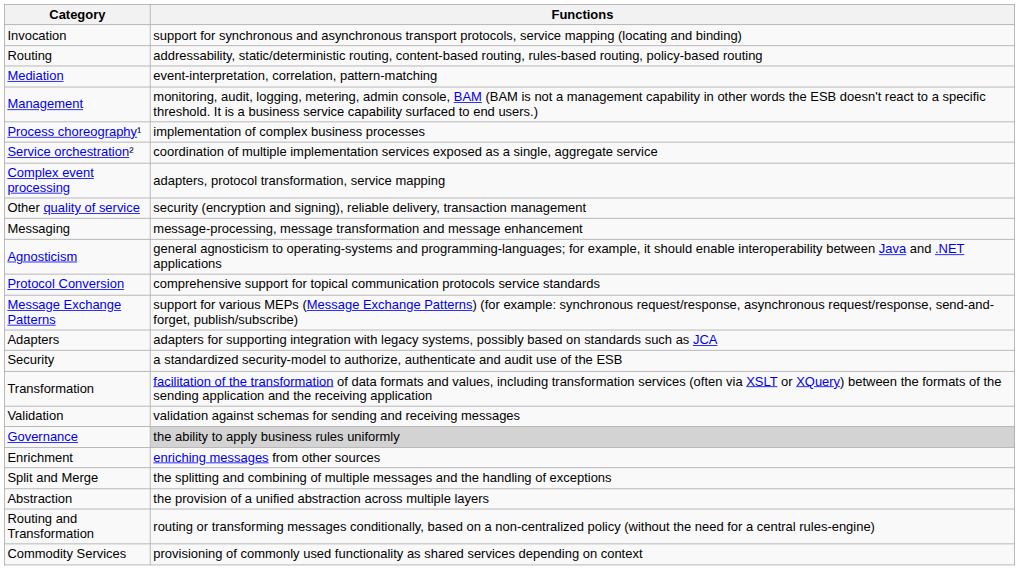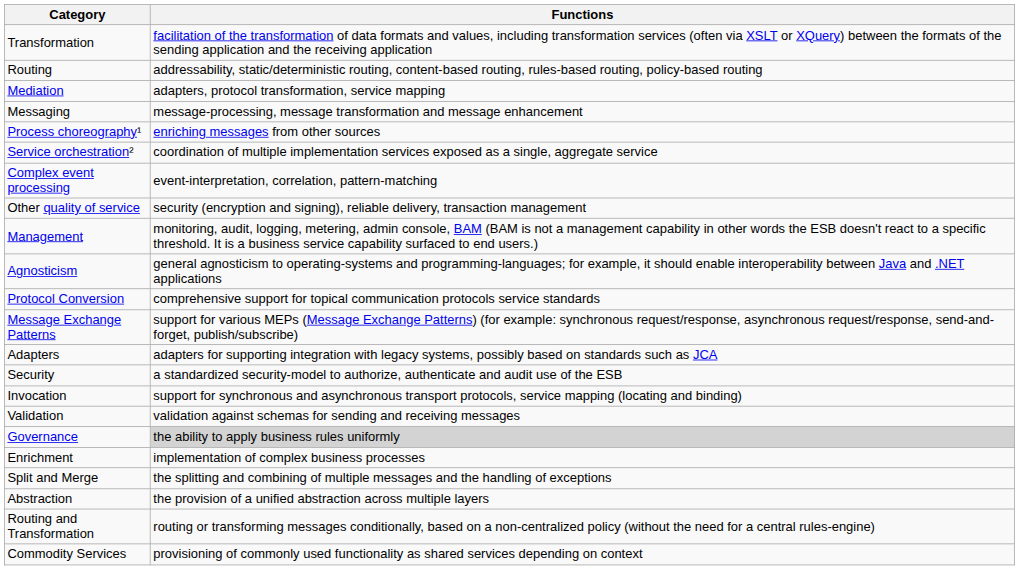 <table class="wikitable">
 <tr>
 <th>Category</th>
 <th>Functions</th>
 </tr>
 <tr>
-<td>Invocation</td>
-<td>support for synchronous and asynchronous transport protocols, service mapping (locating and binding)</td>
+<td>Transformation</td>
+<td><a href='#'>facilitation of the transformation</a> of data formats and values, including transformation services (often via <a href='#'>XSLT</a> or <a href='#'>XQuery</a>) between the formats of the sending application and the receiving application</td>
 </tr>
 <tr>
 <td>Routing</td>
 <td>addressability, static/deterministic routing, content-based routing, rules-based routing, policy-based routing</td>
 </tr>
 <tr>
 <td><a href='#'>Mediation</a></td>
-<td>event-interpretation, correlation, pattern-matching</td>
+<td>adapters, protocol transformation, service mapping</td>
 </tr>
 <tr>
-<td><a href='#'>Management</a></td>
-<td>monitoring, audit, logging, metering, admin console, <a href='#'>BAM</a> (BAM is not a management capability in other words the ESB doesn't react to a specific threshold. It is a business service capability surfaced to end users.)</td>
+<td>Messaging</td>
+<td>message-processing, message transformation and message enhancement</td>
 </tr>
 <tr>
 <td><a href='#'>Process choreography</a>¹</td>
-<td>implementation of complex business processes</td>
+<td><a href='#'>enriching messages</a> from other sources</td>
 </tr>
 <tr>
 <td><a href='#'>Service orchestration</a>²</td>
 <td>coordination of multiple implementation services exposed as a single, aggregate service</td>
 </tr>
 <tr>
 <td><a href='#'>Complex event processing</a></td>
-<td>adapters, protocol transformation, service mapping</td>
+<td>event-interpretation, correlation, pattern-matching</td>
 </tr>
 <tr>
 <td>Other <a href='#'>quality of service</a></td>
 <td>security (encryption and signing), reliable delivery, transaction management</td>
 </tr>
 <tr>
-<td>Messaging</td>
-<td>message-processing, message transformation and message enhancement</td>
+<td><a href='#'>Management</a></td>
+<td>monitoring, audit, logging, metering, admin console, <a href='#'>BAM</a> (BAM is not a management capability in other words the ESB doesn't react to a specific threshold. It is a business service capability surfaced to end users.)</td>
 </tr>
 <tr>
 <td><a href='#'>Agnosticism</a></td>
 <td>general agnosticism to operating-systems and programming-languages; for example, it should enable interoperability between <a href='#'>Java</a> and <a href='#'>.NET</a> applications</td>
 </tr>
 <tr>
 <td><a href='#'>Protocol Conversion</a></td>
 <td>comprehensive support for topical communication protocols service standards</td>
 </tr>
 <tr>
 <td><a href='#'>Message Exchange Patterns</a></td>
 <td>support for various MEPs (<a href='#'>Message Exchange Patterns</a>) (for example: synchronous request/response, asynchronous request/response, send-and-forget, publish/subscribe)</td>
 </tr>
 <tr>
 <td>Adapters</td>
 <td>adapters for supporting integration with legacy systems, possibly based on standards such as <a href='#'>JCA</a></td>
 </tr>
 <tr>
 <td>Security</td>
 <td>a standardized security-model to authorize, authenticate and audit use of the ESB</td>
 </tr>
 <tr>
-<td>Transformation</td>
-<td><a href='#'>facilitation of the transformation</a> of data formats and values, including transformation services (often via <a href='#'>XSLT</a> or <a href='#'>XQuery</a>) between the formats of the sending application and the receiving application</td>
+<td>Invocation</td>
+<td>support for synchronous and asynchronous transport protocols, service mapping (locating and binding)</td>
 </tr>
 <tr>
 <td>Validation</td>
 <td>validation against schemas for sending and receiving messages</td>
 </tr>
 <tr>
 <td><a href='#'>Governance</a></td>
 <td style="background: lightgrey;">the ability to apply business rules uniformly</td>
 </tr>
 <tr>
 <td>Enrichment</td>
-<td><a href='#'>enriching messages</a> from other sources</td>
+<td>implementation of complex business processes</td>
 </tr>
 <tr>
 <td>Split and Merge</td>
 <td>the splitting and combining of multiple messages and the handling of exceptions</td>
 </tr>
 <tr>
 <td>Abstraction</td>
 <td>the provision of a unified abstraction across multiple layers</td>
 </tr>
 <tr>
 <td>Routing and Transformation</td>
 <td>routing or transforming messages conditionally, based on a non-centralized policy (without the need for a central rules-engine)</td>
 </tr>
 <tr>
 <td>Commodity Services</td>
 <td>provisioning of commonly used functionality as shared services depending on context</td>
 </tr>
 </table>
